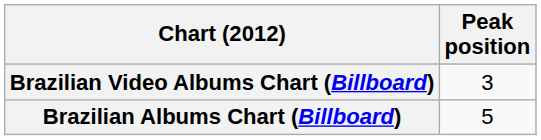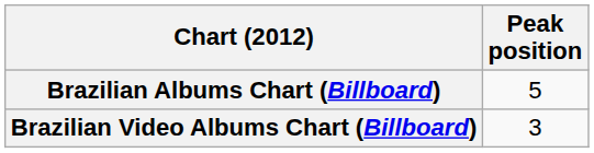 <table class="wikitable sortable plainrowheaders" style="text-align:center;">
 <tr>
 <th scope="col">Chart (2012)</th>
 <th scope="col">Peak<br>position</th>
 </tr>
 <tr>
+<th scope="row">Brazilian Albums Chart (<em><a href='#'>Billboard</a></em>)</th>
+<td>5</td>
+</tr>
+<tr>
 <th scope="row">Brazilian Video Albums Chart (<em><a href='#'>Billboard</a></em>)</th>
 <td>3</td>
 </tr>
-<tr>
-<th scope="row">Brazilian Albums Chart (<em><a href='#'>Billboard</a></em>)</th>
-<td>5</td>
-</tr>
 </table>
